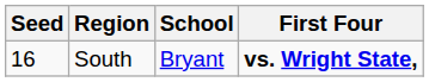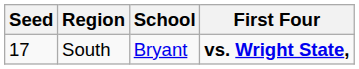 <table class="sortable wikitable" style="white-space:nowrap; font-size:90%;">
 <tr>
 <th>Seed</th>
 <th>Region</th>
 <th>School</th>
 <th>First Four</th>
 </tr>
 <tr>
-<td>16</td>
+<td>17</td>
 <td>South</td>
 <td><a href='#'>Bryant</a></td>
 <td><strong>vs. <a href='#'>Wright State</a>, </strong></td>
 </tr>
 </table>
